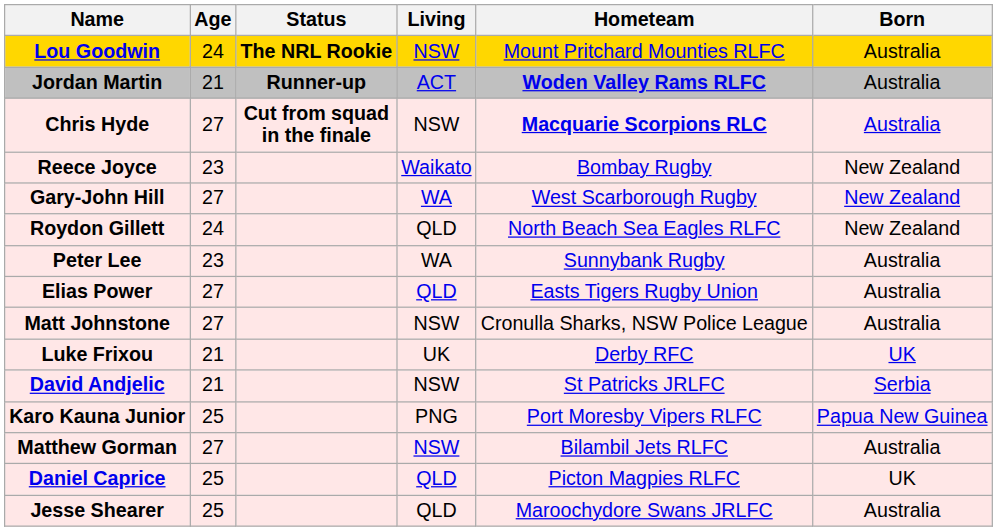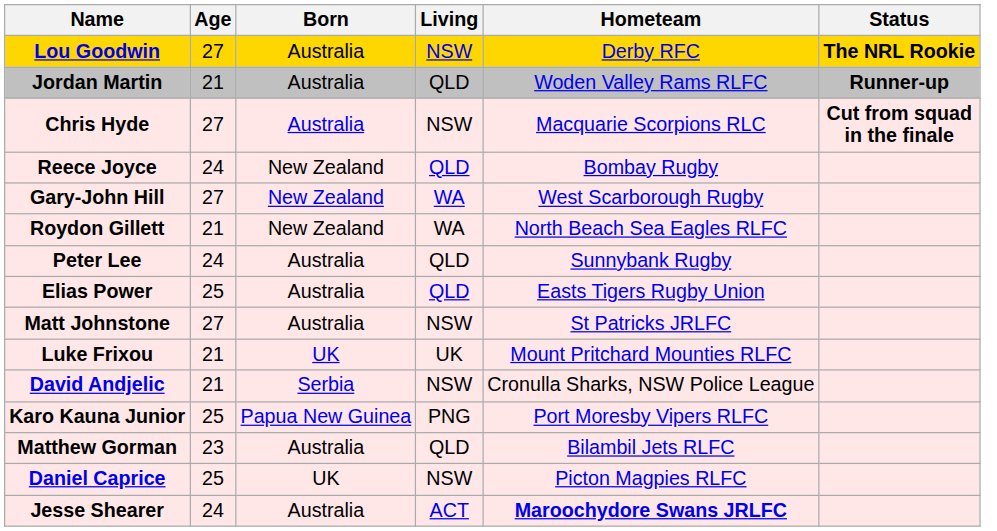 <table class="wikitable plainrowheaders" style="text-align: center">
 <tr>
 <th>Name</th>
 <th>Age</th>
-<th>Status</th>
+<th>Born</th>
 <th>Living</th>
 <th>Hometeam</th>
-<th>Born</th>
+<th>Status</th>
 </tr>
 <tr style="background:gold;">
 <td><strong><a href='#'>Lou Goodwin</a></strong></td>
-<td>24</td>
+<td>27</td>
+<td>Australia</td>
+<td><a href='#'>NSW</a></td>
+<td><a href='#'>Derby RFC</a></td>
 <td><strong>The NRL Rookie</strong></td>
-<td><a href='#'>NSW</a></td>
-<td><a href='#'>Mount Pritchard Mounties RLFC</a></td>
-<td>Australia</td>
 </tr>
 <tr style="background:silver;">
 <td><strong>Jordan Martin</strong></td>
 <td>21</td>
+<td>Australia</td>
+<td>QLD</td>
+<td><a href='#'>Woden Valley Rams RLFC</a></td>
 <td><strong>Runner-up</strong></td>
-<td><a href='#'>ACT</a></td>
-<td><strong><a href='#'>Woden Valley Rams RLFC</a></strong></td>
-<td>Australia</td>
 </tr>
 <tr style="background:#ffe7e7;">
 <td><strong>Chris Hyde</strong></td>
 <td>27</td>
+<td><a href='#'>Australia</a></td>
+<td>NSW</td>
+<td><a href='#'>Macquarie Scorpions RLC</a></td>
 <td><strong>Cut from squad<br>in the finale</strong></td>
-<td>NSW</td>
-<td><strong><a href='#'>Macquarie Scorpions RLC</a></strong></td>
-<td><a href='#'>Australia</a></td>
 </tr>
 <tr style="background:#ffe7e7;">
 <td><strong>Reece Joyce</strong></td>
-<td>23</td>
+<td>24</td>
+<td>New Zealand</td>
+<td><a href='#'>QLD</a></td>
+<td><a href='#'>Bombay Rugby</a></td>
 <td></td>
-<td><a href='#'>Waikato</a></td>
-<td><a href='#'>Bombay Rugby</a></td>
-<td>New Zealand</td>
 </tr>
 <tr style="background:#ffe7e7;">
 <td><strong>Gary-John Hill</strong></td>
 <td>27</td>
-<td></td>
+<td><a href='#'>New Zealand</a></td>
 <td><a href='#'>WA</a></td>
 <td><a href='#'>West Scarborough Rugby</a></td>
-<td><a href='#'>New Zealand</a></td>
+<td></td>
 </tr>
 <tr style="background:#ffe7e7;">
 <td><strong>Roydon Gillett</strong></td>
-<td>24</td>
+<td>21</td>
+<td>New Zealand</td>
+<td>WA</td>
+<td><a href='#'>North Beach Sea Eagles RLFC</a></td>
 <td></td>
-<td>QLD</td>
-<td><a href='#'>North Beach Sea Eagles RLFC</a></td>
-<td>New Zealand</td>
 </tr>
 <tr style="background:#ffe7e7;">
 <td><strong>Peter Lee</strong></td>
-<td>23</td>
+<td>24</td>
+<td>Australia</td>
+<td>QLD</td>
+<td><a href='#'>Sunnybank Rugby</a></td>
 <td></td>
-<td>WA</td>
-<td><a href='#'>Sunnybank Rugby</a></td>
-<td>Australia</td>
 </tr>
 <tr style="background:#ffe7e7;">
 <td><strong>Elias Power</strong></td>
-<td>27</td>
-<td></td>
+<td>25</td>
+<td>Australia</td>
 <td><a href='#'>QLD</a></td>
 <td><a href='#'>Easts Tigers Rugby Union</a></td>
-<td>Australia</td>
+<td></td>
 </tr>
 <tr style="background:#ffe7e7;">
 <td><strong>Matt Johnstone</strong></td>
 <td>27</td>
+<td>Australia</td>
+<td>NSW</td>
+<td><a href='#'>St Patricks JRLFC</a></td>
 <td></td>
-<td>NSW</td>
-<td>Cronulla Sharks, NSW Police League</td>
-<td>Australia</td>
 </tr>
 <tr style="background:#ffe7e7;">
 <td><strong>Luke Frixou</strong></td>
 <td>21</td>
+<td><a href='#'>UK</a></td>
+<td>UK</td>
+<td><a href='#'>Mount Pritchard Mounties RLFC</a></td>
 <td></td>
-<td>UK</td>
-<td><a href='#'>Derby RFC</a></td>
-<td><a href='#'>UK</a></td>
 </tr>
 <tr style="background:#ffe7e7;">
 <td><strong><a href='#'>David Andjelic</a></strong></td>
 <td>21</td>
+<td><a href='#'>Serbia</a></td>
+<td>NSW</td>
+<td>Cronulla Sharks, NSW Police League</td>
 <td></td>
-<td>NSW</td>
-<td><a href='#'>St Patricks JRLFC</a></td>
-<td><a href='#'>Serbia</a></td>
 </tr>
 <tr style="background:#ffe7e7;">
 <td><strong>Karo Kauna Junior</strong></td>
 <td>25</td>
-<td></td>
+<td><a href='#'>Papua New Guinea</a></td>
 <td>PNG</td>
 <td><a href='#'>Port Moresby Vipers RLFC</a></td>
-<td><a href='#'>Papua New Guinea</a></td>
+<td></td>
 </tr>
 <tr style="background:#ffe7e7;">
 <td><strong>Matthew Gorman</strong></td>
-<td>27</td>
+<td>23</td>
+<td>Australia</td>
+<td>QLD</td>
+<td><a href='#'>Bilambil Jets RLFC</a></td>
 <td></td>
-<td><a href='#'>NSW</a></td>
-<td><a href='#'>Bilambil Jets RLFC</a></td>
-<td>Australia</td>
 </tr>
 <tr style="background:#ffe7e7;">
 <td><strong><a href='#'>Daniel Caprice</a></strong></td>
 <td>25</td>
+<td>UK</td>
+<td>NSW</td>
+<td><a href='#'>Picton Magpies RLFC</a></td>
 <td></td>
-<td><a href='#'>QLD</a></td>
-<td><a href='#'>Picton Magpies RLFC</a></td>
-<td>UK</td>
 </tr>
 <tr style="background:#ffe7e7;">
 <td><strong>Jesse Shearer</strong></td>
-<td>25</td>
+<td>24</td>
+<td>Australia</td>
+<td><a href='#'>ACT</a></td>
+<td><strong><a href='#'>Maroochydore Swans JRLFC</a></strong></td>
 <td></td>
-<td>QLD</td>
-<td><a href='#'>Maroochydore Swans JRLFC</a></td>
-<td>Australia</td>
 </tr>
 </table>
